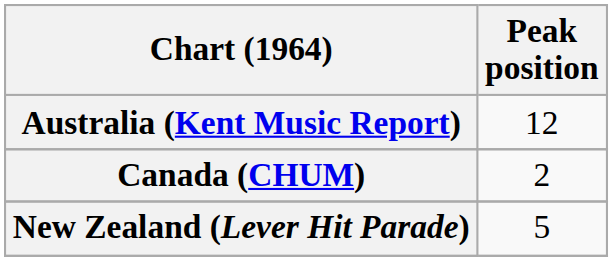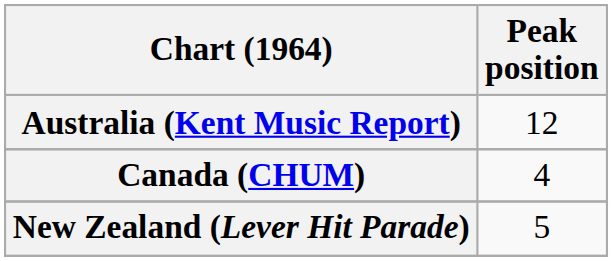 <table class="wikitable sortable plainrowheaders" style="text-align:center">
 <tr>
 <th>Chart (1964)</th>
 <th>Peak<br>position</th>
 </tr>
 <tr>
 <th scope="row">Australia (<a href='#'>Kent Music Report</a>)</th>
 <td>12</td>
 </tr>
 <tr>
 </tr>
 <tr>
 <th scope="row">Canada (<a href='#'>CHUM</a>)</th>
-<td>2</td>
+<td>4</td>
 </tr>
 <tr>
 </tr>
 <tr>
 <th scope="row">New Zealand (<em>Lever Hit Parade</em>)</th>
 <td>5</td>
 </tr>
 <tr>
 </tr>
 <tr>
 </tr>
 </table>
